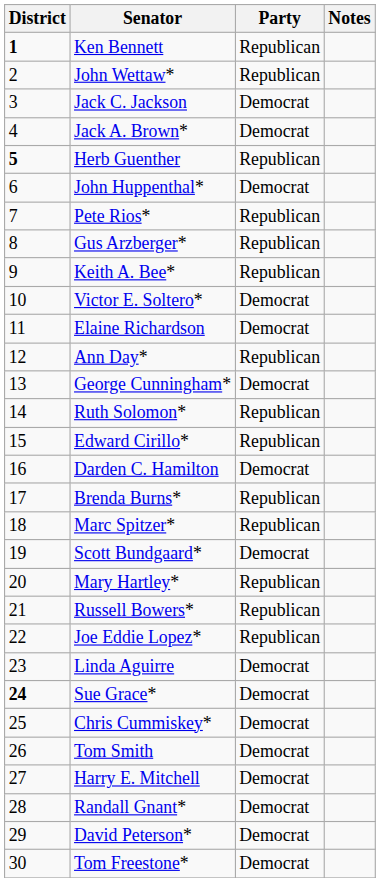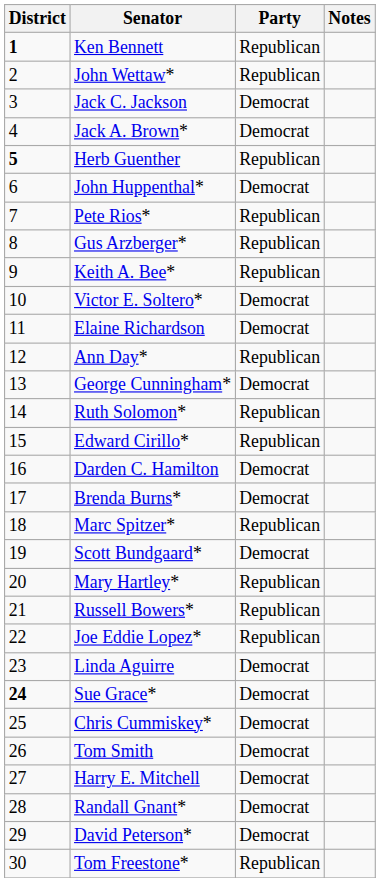 <table class=wikitable>
 <tr>
 <th>District</th>
 <th>Senator</th>
 <th>Party</th>
 <th>Notes</th>
 </tr>
 <tr>
 <td><strong>1</strong></td>
 <td><a href='#'>Ken Bennett</a></td>
 <td>Republican</td>
 <td></td>
 </tr>
 <tr>
 <td>2</td>
 <td><a href='#'>John Wettaw</a>*</td>
 <td>Republican</td>
 <td></td>
 </tr>
 <tr>
 <td>3</td>
 <td><a href='#'>Jack C. Jackson</a></td>
 <td>Democrat</td>
 <td></td>
 </tr>
 <tr>
 <td>4</td>
 <td><a href='#'>Jack A. Brown</a>*</td>
 <td>Democrat</td>
 <td></td>
 </tr>
 <tr>
 <td><strong>5</strong></td>
 <td><a href='#'>Herb Guenther</a></td>
 <td>Republican</td>
 <td></td>
 </tr>
 <tr>
 <td>6</td>
 <td><a href='#'>John Huppenthal</a>*</td>
 <td>Democrat</td>
 <td></td>
 </tr>
 <tr>
 <td>7</td>
 <td><a href='#'>Pete Rios</a>*</td>
 <td>Republican</td>
 <td></td>
 </tr>
 <tr>
 <td>8</td>
 <td><a href='#'>Gus Arzberger</a>*</td>
 <td>Republican</td>
 <td></td>
 </tr>
 <tr>
 <td>9</td>
 <td><a href='#'>Keith A. Bee</a>*</td>
 <td>Republican</td>
 <td></td>
 </tr>
 <tr>
 <td>10</td>
 <td><a href='#'>Victor E. Soltero</a>*</td>
 <td>Democrat</td>
 <td></td>
 </tr>
 <tr>
 <td>11</td>
 <td><a href='#'>Elaine Richardson</a></td>
 <td>Democrat</td>
 <td></td>
 </tr>
 <tr>
 <td>12</td>
 <td><a href='#'>Ann Day</a>*</td>
 <td>Republican</td>
 <td></td>
 </tr>
 <tr>
 <td>13</td>
 <td><a href='#'>George Cunningham</a>*</td>
 <td>Democrat</td>
 <td></td>
 </tr>
 <tr>
 <td>14</td>
 <td><a href='#'>Ruth Solomon</a>*</td>
 <td>Republican</td>
 <td></td>
 </tr>
 <tr>
 <td>15</td>
 <td><a href='#'>Edward Cirillo</a>*</td>
 <td>Republican</td>
 <td></td>
 </tr>
 <tr>
 <td>16</td>
 <td><a href='#'>Darden C. Hamilton</a></td>
 <td>Democrat</td>
 <td></td>
 </tr>
 <tr>
 <td>17</td>
 <td><a href='#'>Brenda Burns</a>*</td>
-<td>Republican</td>
+<td>Democrat</td>
 <td></td>
 </tr>
 <tr>
 <td>18</td>
 <td><a href='#'>Marc Spitzer</a>*</td>
 <td>Republican</td>
 <td></td>
 </tr>
 <tr>
 <td>19</td>
 <td><a href='#'>Scott Bundgaard</a>*</td>
 <td>Democrat</td>
 <td></td>
 </tr>
 <tr>
 <td>20</td>
 <td><a href='#'>Mary Hartley</a>*</td>
 <td>Republican</td>
 <td></td>
 </tr>
 <tr>
 <td>21</td>
 <td><a href='#'>Russell Bowers</a>*</td>
 <td>Republican</td>
 <td></td>
 </tr>
 <tr>
 <td>22</td>
 <td><a href='#'>Joe Eddie Lopez</a>*</td>
 <td>Republican</td>
 <td></td>
 </tr>
 <tr>
 <td>23</td>
 <td><a href='#'>Linda Aguirre</a></td>
 <td>Democrat</td>
 <td></td>
 </tr>
 <tr>
 <td><strong>24</strong></td>
 <td><a href='#'>Sue Grace</a>*</td>
 <td>Democrat</td>
 <td></td>
 </tr>
 <tr>
 <td>25</td>
 <td><a href='#'>Chris Cummiskey</a>*</td>
 <td>Democrat</td>
 <td></td>
 </tr>
 <tr>
 <td>26</td>
 <td><a href='#'>Tom Smith</a></td>
 <td>Democrat</td>
 <td></td>
 </tr>
 <tr>
 <td>27</td>
 <td><a href='#'>Harry E. Mitchell</a></td>
 <td>Democrat</td>
 <td></td>
 </tr>
 <tr>
 <td>28</td>
 <td><a href='#'>Randall Gnant</a>*</td>
 <td>Democrat</td>
 <td></td>
 </tr>
 <tr>
 <td>29</td>
 <td><a href='#'>David Peterson</a>*</td>
 <td>Democrat</td>
 <td></td>
 </tr>
 <tr>
 <td>30</td>
 <td><a href='#'>Tom Freestone</a>*</td>
-<td>Democrat</td>
+<td>Republican</td>
 <td></td>
 </tr>
 <tr>
 </tr>
 </table>
